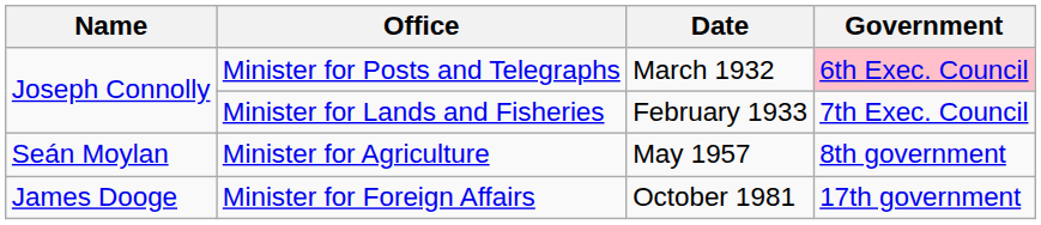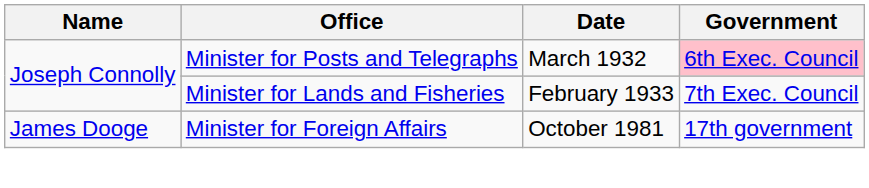 <table class="wikitable">
 <tr>
 <th>Name</th>
 <th>Office</th>
 <th>Date</th>
 <th>Government</th>
 </tr>
 <tr>
 <td rowspan="2"><a href='#'>Joseph Connolly</a></td>
 <td><a href='#'>Minister for Posts and Telegraphs</a></td>
 <td>March 1932</td>
 <td style="background: pink;"><a href='#'>6th Exec. Council</a></td>
 </tr>
 <tr>
 <td><a href='#'>Minister for Lands and Fisheries</a></td>
 <td>February 1933</td>
 <td><a href='#'>7th Exec. Council</a></td>
 </tr>
 <tr>
-<td><a href='#'>Seán Moylan</a></td>
-<td><a href='#'>Minister for Agriculture</a></td>
-<td>May 1957</td>
-<td><a href='#'>8th government</a></td>
-</tr>
-<tr>
 <td><a href='#'>James Dooge</a></td>
 <td><a href='#'>Minister for Foreign Affairs</a></td>
 <td>October 1981</td>
 <td><a href='#'>17th government</a></td>
 </tr>
 </table>
